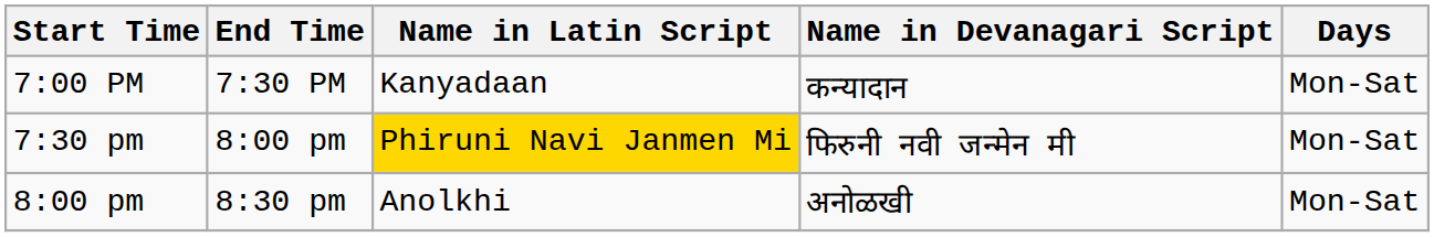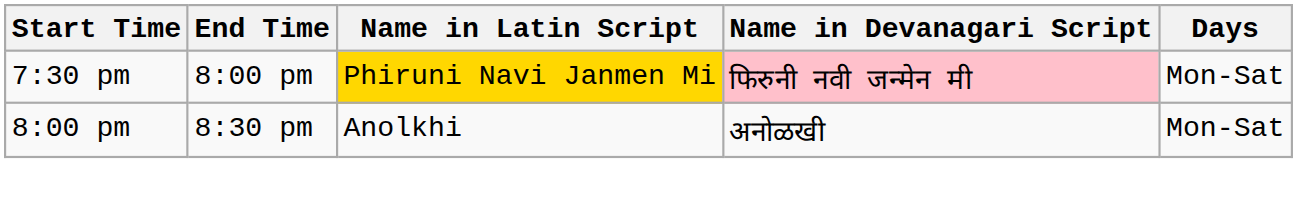 <table class="wikitable">
 <tr>
 <th>Start Time</th>
 <th>End Time</th>
 <th>Name in Latin Script</th>
 <th>Name in Devanagari Script</th>
 <th>Days</th>
 </tr>
 <tr>
-<td>7:00 PM</td>
-<td>7:30 PM</td>
-<td>Kanyadaan</td>
-<td>कन्यादान</td>
-<td>Mon-Sat</td>
-</tr>
-<tr>
 <td>7:30 pm</td>
 <td>8:00 pm</td>
 <td style="background: gold;">Phiruni Navi Janmen Mi</td>
-<td>फिरुनी नवी जन्मेन मी</td>
+<td style="background: pink;">फिरुनी नवी जन्मेन मी</td>
 <td>Mon-Sat</td>
 </tr>
 <tr>
 <td>8:00 pm</td>
 <td>8:30 pm</td>
 <td>Anolkhi</td>
 <td>अनोळखी</td>
 <td>Mon-Sat</td>
 </tr>
 </table>
